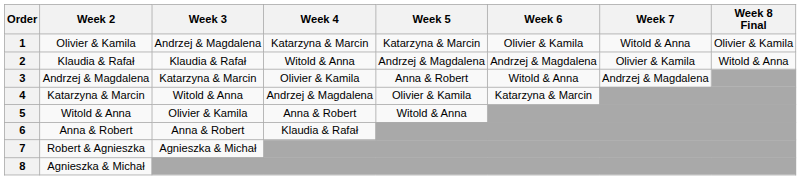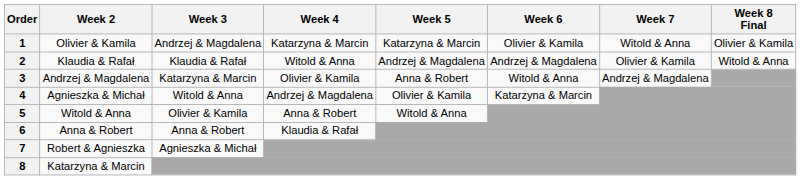 <table class="wikitable" style="font-size:85%; text-align:center">
 <tr>
 <th>Order</th>
 <th>Week 2</th>
 <th>Week 3</th>
 <th>Week 4</th>
 <th>Week 5</th>
 <th>Week 6</th>
 <th>Week 7</th>
 <th>Week 8<br>Final</th>
 </tr>
 <tr>
 <th>1</th>
 <td>Olivier & Kamila</td>
 <td>Andrzej & Magdalena</td>
 <td>Katarzyna & Marcin</td>
 <td>Katarzyna & Marcin</td>
 <td>Olivier & Kamila</td>
 <td>Witold & Anna</td>
 <td>Olivier & Kamila</td>
 </tr>
 <tr>
 <th>2</th>
 <td>Klaudia & Rafał</td>
 <td>Klaudia & Rafał</td>
 <td>Witold & Anna</td>
 <td>Andrzej & Magdalena</td>
 <td>Andrzej & Magdalena</td>
 <td>Olivier & Kamila</td>
 <td>Witold & Anna</td>
 </tr>
 <tr>
 <th>3</th>
 <td>Andrzej & Magdalena</td>
 <td>Katarzyna & Marcin</td>
 <td>Olivier & Kamila</td>
 <td>Anna & Robert</td>
 <td>Witold & Anna</td>
 <td>Andrzej & Magdalena</td>
 <td style="background:darkgray" colspan=3></td>
 </tr>
 <tr>
 <th>4</th>
-<td>Katarzyna & Marcin</td>
+<td>Agnieszka & Michał</td>
 <td>Witold & Anna</td>
 <td>Andrzej & Magdalena</td>
 <td>Olivier & Kamila</td>
 <td>Katarzyna & Marcin</td>
 <td style="background:darkgray" colspan=3></td>
 </tr>
 <tr>
 <th>5</th>
 <td>Witold & Anna</td>
 <td>Olivier & Kamila</td>
 <td>Anna & Robert</td>
 <td>Witold & Anna</td>
 <td style="background:darkgray" colspan=4></td>
 </tr>
 <tr>
 <th>6</th>
 <td>Anna & Robert</td>
 <td>Anna & Robert</td>
 <td>Klaudia & Rafał</td>
 <td style="background:darkgray" colspan=5></td>
 </tr>
 <tr>
 <th>7</th>
 <td>Robert & Agnieszka</td>
 <td>Agnieszka & Michał</td>
 <td style="background:darkgray" colspan="6"></td>
 </tr>
 <tr>
 <th>8</th>
-<td>Agnieszka & Michał</td>
+<td>Katarzyna & Marcin</td>
 <td style="background:darkgray" colspan="7"></td>
 </tr>
 </table>
